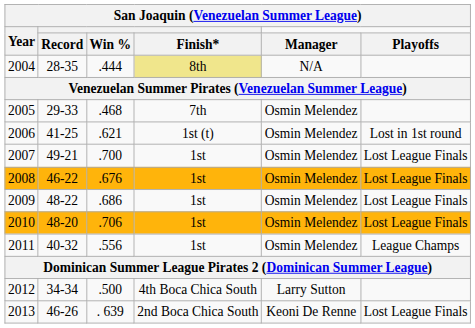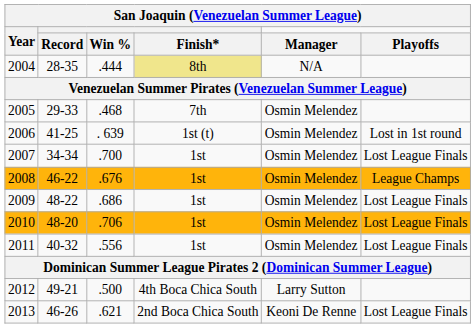 <table class="wikitable" style="margin: 1em auto; font-size: 95%; text-align:center;">
 <tr>
 <th colspan="9">San Joaquin (<a href='#'>Venezuelan Summer League</a>)</th>
 </tr>
 <tr>
 <th rowspan="2">Year</th>
 <th colspan="3"></th>
 </tr>
 <tr>
 <th>Record</th>
 <th>Win %</th>
 <th>Finish*</th>
 <th>Manager</th>
 <th>Playoffs</th>
 </tr>
 <tr>
 <td>2004</td>
 <td>28-35</td>
 <td>.444</td>
 <td style="background: khaki;">8th</td>
 <td>N/A</td>
 <td></td>
 </tr>
 <tr>
 <th colspan="9">Venezuelan Summer Pirates (<a href='#'>Venezuelan Summer League</a>)</th>
 </tr>
 <tr>
 <td>2005</td>
 <td>29-33</td>
 <td>.468</td>
 <td>7th</td>
 <td>Osmin Melendez</td>
 <td></td>
 </tr>
 <tr>
 <td>2006</td>
 <td>41-25</td>
-<td>.621</td>
+<td>. 639</td>
 <td>1st (t)</td>
 <td>Osmin Melendez</td>
 <td>Lost in 1st round</td>
 </tr>
 <tr>
 <td>2007</td>
-<td>49-21</td>
+<td>34-34</td>
 <td>.700</td>
 <td>1st</td>
 <td>Osmin Melendez</td>
 <td>Lost League Finals</td>
 </tr>
 <tr bgcolor="#FFB40B">
 <td>2008</td>
 <td>46-22</td>
 <td>.676</td>
 <td>1st</td>
 <td>Osmin Melendez</td>
-<td>Lost League Finals</td>
+<td>League Champs</td>
 </tr>
 <tr>
 <td>2009</td>
 <td>48-22</td>
 <td>.686</td>
 <td>1st</td>
 <td>Osmin Melendez</td>
 <td>Lost League Finals</td>
 </tr>
 <tr bgcolor="#FFB40B">
 <td>2010</td>
 <td>48-20</td>
 <td>.706</td>
 <td>1st</td>
 <td>Osmin Melendez</td>
 <td>Lost League Finals</td>
 </tr>
 <tr>
 <td>2011</td>
 <td>40-32</td>
 <td>.556</td>
 <td>1st</td>
 <td>Osmin Melendez</td>
-<td>League Champs</td>
+<td>Lost League Finals</td>
 </tr>
 <tr>
 <th colspan="9">Dominican Summer League Pirates 2 (<a href='#'>Dominican Summer League</a>)</th>
 </tr>
 <tr>
 <td>2012</td>
-<td>34-34</td>
+<td>49-21</td>
 <td>.500</td>
 <td>4th Boca Chica South</td>
 <td>Larry Sutton</td>
 <td></td>
 </tr>
 <tr>
 <td>2013</td>
 <td>46-26</td>
-<td>. 639</td>
+<td>.621</td>
 <td>2nd Boca Chica South</td>
 <td>Keoni De Renne</td>
 <td>Lost League Finals</td>
 </tr>
 </table>
